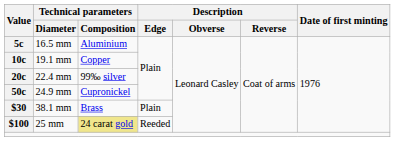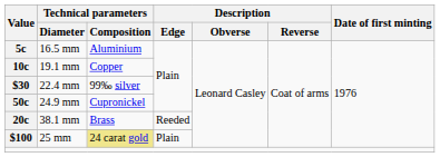 <table class="wikitable">
 <tr>
 <th scope="col" rowspan="2">Value</th>
 <th scope="col" colspan="2">Technical parameters</th>
 <th scope="col" colspan="3">Description</th>
 <th scope="col" rowspan="2">Date of first minting</th>
 </tr>
 <tr>
 <th scope="col">Diameter</th>
 <th scope="col">Composition</th>
 <th scope="col">Edge</th>
 <th scope="col">Obverse</th>
 <th scope="col">Reverse</th>
 </tr>
 <tr>
 <th scope="row">5c</th>
 <td>16.5 mm</td>
 <td><a href='#'>Aluminium</a></td>
 <td rowspan="4">Plain</td>
 <td rowspan="6">Leonard Casley</td>
 <td rowspan="6">Coat of arms</td>
 <td rowspan="6">1976</td>
 </tr>
 <tr>
 <th scope="row">10c</th>
 <td>19.1 mm</td>
 <td><a href='#'>Copper</a></td>
 </tr>
 <tr>
-<th scope="row">20c</th>
+<th scope="row">$30</th>
 <td>22.4 mm</td>
 <td>99‰ <a href='#'>silver</a></td>
 </tr>
 <tr>
 <th scope="row">50c</th>
 <td>24.9 mm</td>
 <td><a href='#'>Cupronickel</a></td>
 </tr>
 <tr>
-<th scope="row">$30</th>
+<th scope="row">20c</th>
 <td>38.1 mm</td>
 <td><a href='#'>Brass</a></td>
-<td>Plain</td>
+<td>Reeded</td>
 </tr>
 <tr>
 <th scope="row">$100</th>
 <td>25 mm</td>
 <td style="background: khaki;">24 carat <a href='#'>gold</a></td>
-<td>Reeded</td>
+<td>Plain</td>
 </tr>
 <tr>
 <td colspan="8"></td>
 </tr>
 </table>
